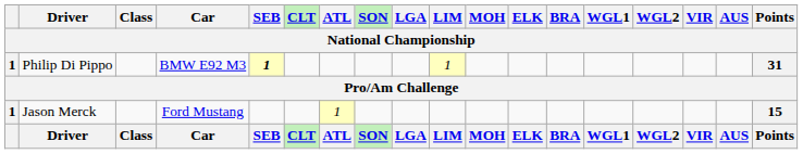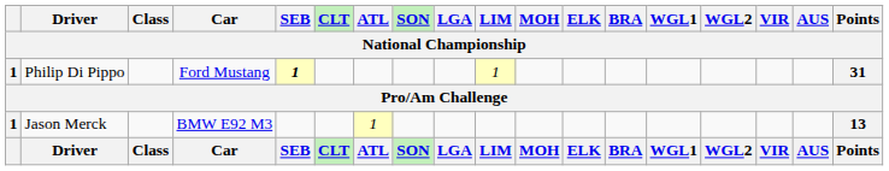 <table class="wikitable" style="font-size:85%; text-align:center">
 <tr>
 <th valign="middle"></th>
 <th valign="middle">Driver</th>
 <th>Class</th>
 <th>Car</th>
 <th><a href='#'>SEB</a></th>
 <th style="background:#C2F0BB;"><a href='#'>CLT</a></th>
 <th><a href='#'>ATL</a></th>
 <th style="background:#C2F0BB;"><a href='#'>SON</a></th>
 <th><a href='#'>LGA</a></th>
 <th><a href='#'>LIM</a></th>
 <th><a href='#'>MOH</a></th>
 <th><a href='#'>ELK</a></th>
 <th><a href='#'>BRA</a></th>
 <th><a href='#'>WGL</a>1</th>
 <th><a href='#'>WGL</a>2</th>
 <th><a href='#'>VIR</a></th>
 <th><a href='#'>AUS</a></th>
 <th valign="middle">Points</th>
 </tr>
 <tr>
 <th colspan="18">National Championship</th>
 </tr>
 <tr>
 <th>1</th>
 <td align="left"> Philip Di Pippo</td>
 <td></td>
-<td><a href='#'>BMW E92 M3</a></td>
+<td><a href='#'>Ford Mustang</a></td>
 <td style="background:#ffffbf;"><strong><em>1</em></strong></td>
 <td></td>
 <td></td>
 <td></td>
 <td></td>
 <td style="background:#ffffbf;"><em>1</em></td>
 <td></td>
 <td></td>
 <td></td>
 <td></td>
 <td></td>
 <td></td>
 <td></td>
 <th>31</th>
 </tr>
 <tr>
 <th colspan="18">Pro/Am Challenge</th>
 </tr>
 <tr>
 <th>1</th>
 <td align="left"> Jason Merck</td>
 <td></td>
-<td><a href='#'>Ford Mustang</a></td>
+<td><a href='#'>BMW E92 M3</a></td>
 <td></td>
 <td></td>
 <td style="background:#ffffbf;"><em>1</em></td>
 <td></td>
 <td></td>
 <td></td>
 <td></td>
 <td></td>
 <td></td>
 <td></td>
 <td></td>
 <td></td>
 <td></td>
-<th>15</th>
+<th>13</th>
 </tr>
 <tr>
 <th valign="middle"></th>
 <th valign="middle">Driver</th>
 <th>Class</th>
 <th>Car</th>
 <th><a href='#'>SEB</a></th>
 <th style="background:#C2F0BB;"><a href='#'>CLT</a></th>
 <th><a href='#'>ATL</a></th>
 <th style="background:#C2F0BB;"><a href='#'>SON</a></th>
 <th><a href='#'>LGA</a></th>
 <th><a href='#'>LIM</a></th>
 <th><a href='#'>MOH</a></th>
 <th><a href='#'>ELK</a></th>
 <th><a href='#'>BRA</a></th>
 <th><a href='#'>WGL</a>1</th>
 <th><a href='#'>WGL</a>2</th>
 <th><a href='#'>VIR</a></th>
 <th><a href='#'>AUS</a></th>
 <th valign="middle">Points</th>
 </tr>
 </table>
